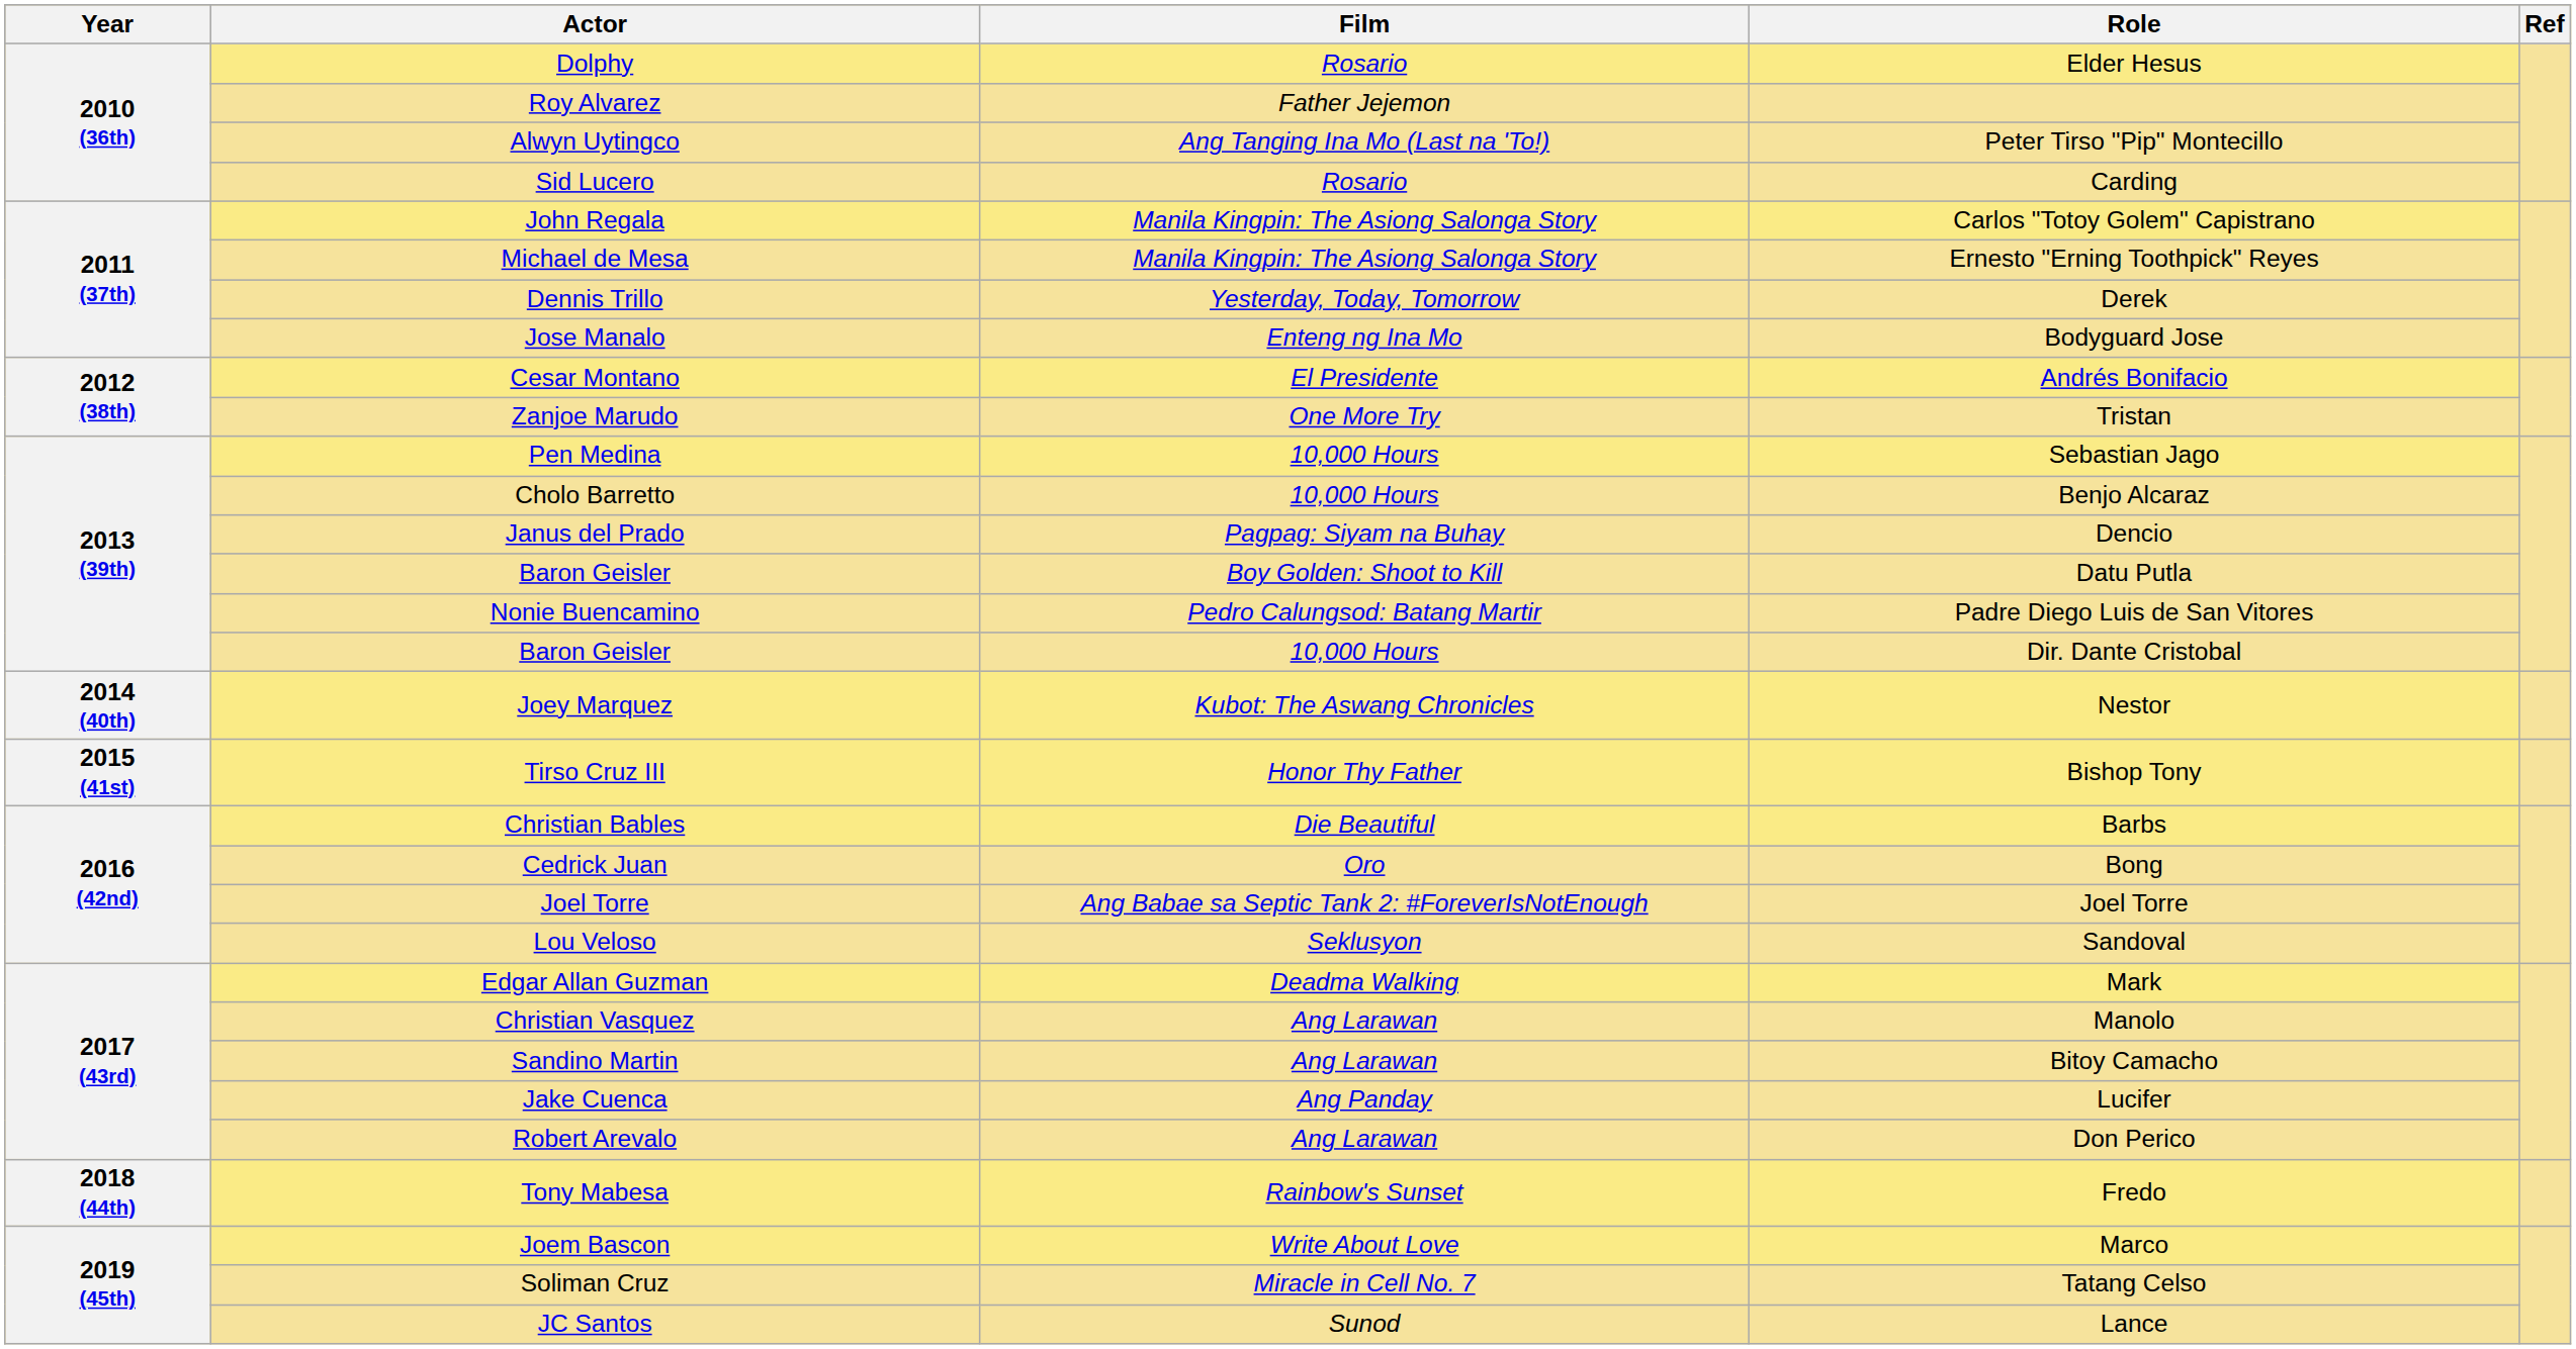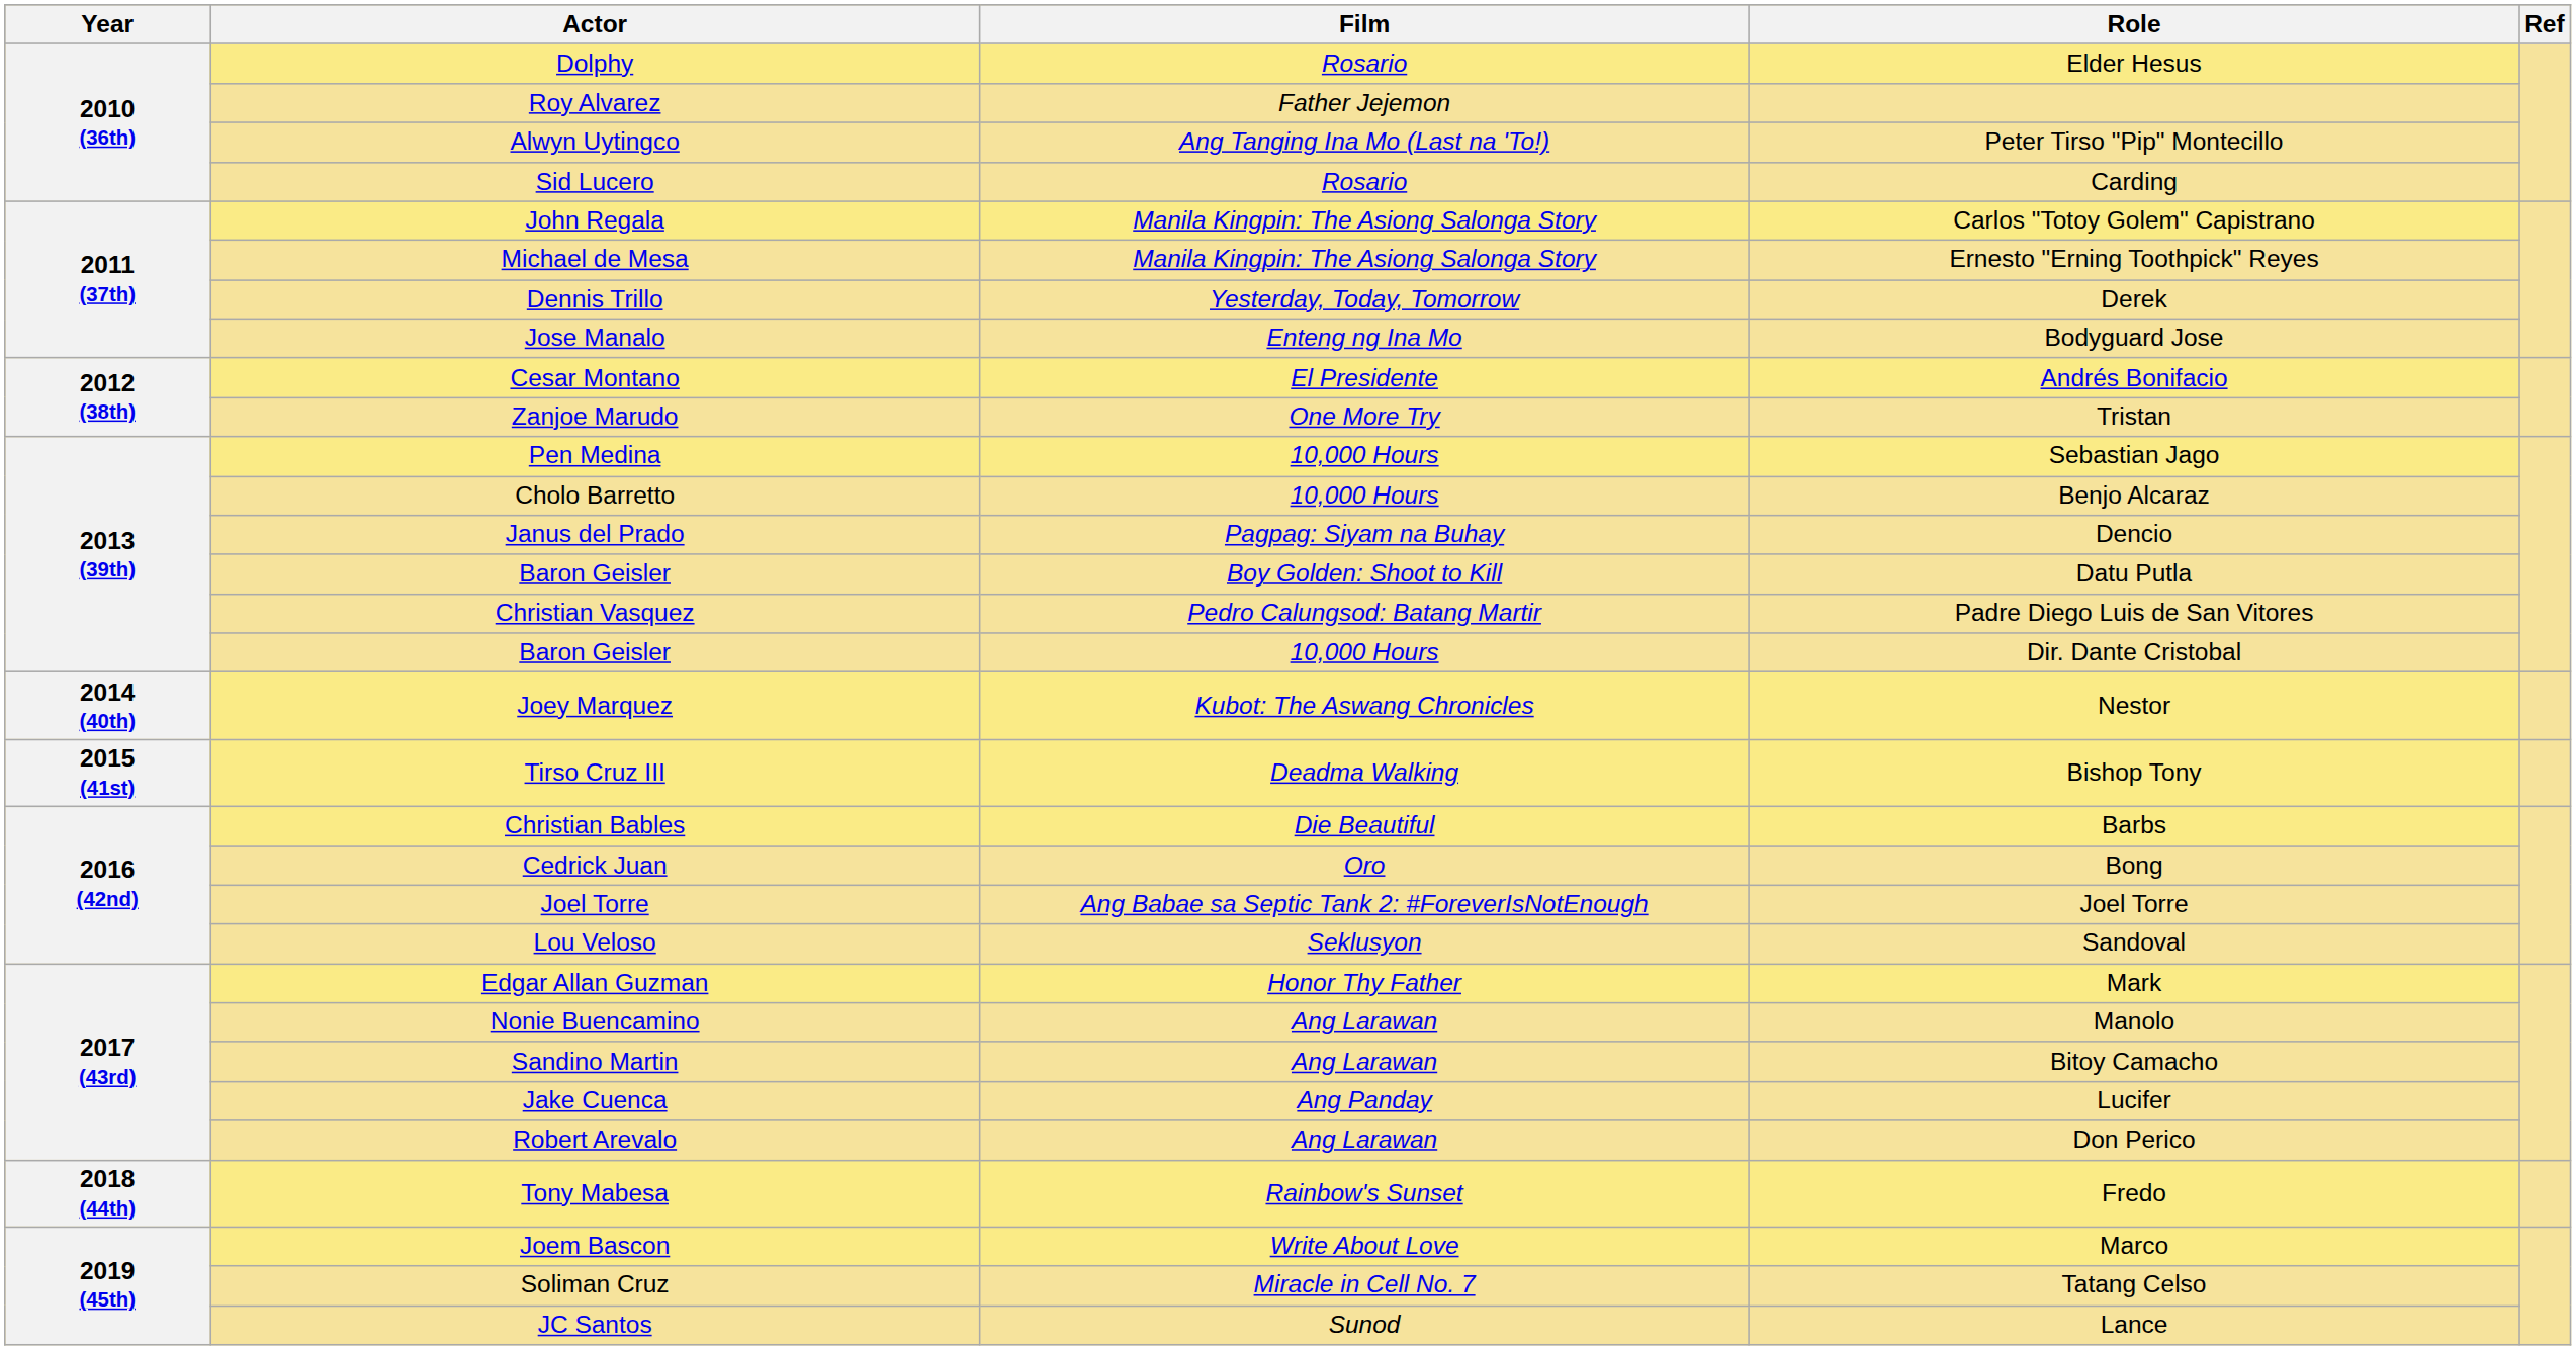 <table class="wikitable" rowspan="2" style="text-align:center; background: #f6e39c">
 <tr style="background:#bebebe;">
 <th scope="col" style="width:8%;">Year</th>
 <th scope="col" style="width:30%;">Actor</th>
 <th scope="col" style="width:30%;">Film</th>
 <th scope="col" style="width:30%;">Role</th>
 <th scope="col" style="width:2%;">Ref</th>
 </tr>
 <tr>
 <th scope="row" style="text-align:center" rowspan=4>2010 <br><small><a href='#'>(36th)</a> </small></th>
 <td style="background:#FAEB86"><a href='#'>Dolphy</a></td>
 <td style="background:#FAEB86"><em><a href='#'>Rosario</a></em></td>
 <td style="background:#FAEB86">Elder Hesus</td>
 <td rowspan=4></td>
 </tr>
 <tr>
 <td><a href='#'>Roy Alvarez</a></td>
 <td><em>Father Jejemon</em></td>
 <td></td>
 </tr>
 <tr>
 <td><a href='#'>Alwyn Uytingco</a></td>
 <td><em><a href='#'>Ang Tanging Ina Mo (Last na 'To!)</a></em></td>
 <td>Peter Tirso "Pip" Montecillo</td>
 </tr>
 <tr>
 <td><a href='#'>Sid Lucero</a></td>
 <td><em><a href='#'>Rosario</a></em></td>
 <td>Carding</td>
 </tr>
 <tr>
 <th scope="row" style="text-align:center" rowspan=4>2011 <br><small><a href='#'>(37th)</a> </small></th>
 <td style="background:#FAEB86"><a href='#'>John Regala</a></td>
 <td style="background:#FAEB86"><em><a href='#'>Manila Kingpin: The Asiong Salonga Story</a></em></td>
 <td style="background:#FAEB86">Carlos "Totoy Golem" Capistrano</td>
 <td rowspan=4></td>
 </tr>
 <tr>
 <td><a href='#'>Michael de Mesa</a></td>
 <td><em><a href='#'>Manila Kingpin: The Asiong Salonga Story</a></em></td>
 <td>Ernesto "Erning Toothpick" Reyes</td>
 </tr>
 <tr>
 <td><a href='#'>Dennis Trillo</a></td>
 <td><em><a href='#'>Yesterday, Today, Tomorrow</a></em></td>
 <td>Derek</td>
 </tr>
 <tr>
 <td><a href='#'>Jose Manalo</a></td>
 <td><em><a href='#'>Enteng ng Ina Mo</a></em></td>
 <td>Bodyguard Jose</td>
 </tr>
 <tr>
 <th scope="row" style="text-align:center" rowspan=2>2012 <br><small><a href='#'>(38th)</a> </small></th>
 <td style="background:#FAEB86"><a href='#'>Cesar Montano</a></td>
 <td style="background:#FAEB86"><em><a href='#'>El Presidente</a></em></td>
 <td style="background:#FAEB86"><a href='#'>Andrés Bonifacio</a></td>
 <td rowspan=2></td>
 </tr>
 <tr>
 <td><a href='#'>Zanjoe Marudo</a></td>
 <td><em><a href='#'>One More Try</a></em></td>
 <td>Tristan</td>
 </tr>
 <tr>
 <th scope="row" style="text-align:center" rowspan=6>2013 <br><small><a href='#'>(39th)</a> </small></th>
 <td style="background:#FAEB86"><a href='#'>Pen Medina</a></td>
 <td style="background:#FAEB86"><em><a href='#'>10,000 Hours</a></em></td>
 <td style="background:#FAEB86">Sebastian Jago</td>
 <td rowspan=6></td>
 </tr>
 <tr>
 <td>Cholo Barretto</td>
 <td><em><a href='#'>10,000 Hours</a></em></td>
 <td>Benjo Alcaraz</td>
 </tr>
 <tr>
 <td><a href='#'>Janus del Prado</a></td>
 <td><em><a href='#'>Pagpag: Siyam na Buhay</a></em></td>
 <td>Dencio</td>
 </tr>
 <tr>
 <td><a href='#'>Baron Geisler</a></td>
 <td><em><a href='#'>Boy Golden: Shoot to Kill</a></em></td>
 <td>Datu Putla</td>
 </tr>
 <tr>
-<td><a href='#'>Nonie Buencamino</a></td>
+<td><a href='#'>Christian Vasquez</a></td>
 <td><em><a href='#'>Pedro Calungsod: Batang Martir</a></em></td>
 <td>Padre Diego Luis de San Vitores</td>
 </tr>
 <tr>
 <td><a href='#'>Baron Geisler</a></td>
 <td><em><a href='#'>10,000 Hours</a></em></td>
 <td>Dir. Dante Cristobal</td>
 </tr>
 <tr>
 <th scope="row" style="text-align:center">2014 <br><small><a href='#'>(40th)</a> </small></th>
 <td style="background:#FAEB86"><a href='#'>Joey Marquez</a></td>
 <td style="background:#FAEB86"><em><a href='#'>Kubot: The Aswang Chronicles</a></em></td>
 <td style="background:#FAEB86">Nestor</td>
 <td></td>
 </tr>
 <tr>
 <th scope="row" style="text-align:center">2015 <br><small><a href='#'>(41st)</a> </small></th>
 <td style="background:#FAEB86"><a href='#'>Tirso Cruz III</a></td>
-<td style="background:#FAEB86"><em><a href='#'>Honor Thy Father</a></em></td>
+<td style="background:#FAEB86"><em><a href='#'>Deadma Walking</a></em></td>
 <td style="background:#FAEB86">Bishop Tony</td>
 <td></td>
 </tr>
 <tr>
 <th scope="row" style="text-align:center" rowspan=4>2016 <br><small><a href='#'>(42nd)</a> </small></th>
 <td style="background:#FAEB86"><a href='#'>Christian Bables</a></td>
 <td style="background:#FAEB86"><em><a href='#'>Die Beautiful</a></em></td>
 <td style="background:#FAEB86">Barbs</td>
 <td rowspan=4></td>
 </tr>
 <tr>
 <td><a href='#'>Cedrick Juan</a></td>
 <td><em><a href='#'>Oro</a></em></td>
 <td>Bong</td>
 </tr>
 <tr>
 <td><a href='#'>Joel Torre</a></td>
 <td><em><a href='#'>Ang Babae sa Septic Tank 2: #ForeverIsNotEnough</a></em></td>
 <td>Joel Torre</td>
 </tr>
 <tr>
 <td><a href='#'>Lou Veloso</a></td>
 <td><em><a href='#'>Seklusyon</a></em></td>
 <td>Sandoval</td>
 </tr>
 <tr>
 <th scope="row" style="text-align:center" rowspan=5>2017 <br><small><a href='#'>(43rd)</a> </small></th>
 <td style="background:#FAEB86"><a href='#'>Edgar Allan Guzman</a></td>
-<td style="background:#FAEB86"><em><a href='#'>Deadma Walking</a></em></td>
+<td style="background:#FAEB86"><em><a href='#'>Honor Thy Father</a></em></td>
 <td style="background:#FAEB86">Mark</td>
 <td rowspan=5></td>
 </tr>
 <tr>
-<td><a href='#'>Christian Vasquez</a></td>
+<td><a href='#'>Nonie Buencamino</a></td>
 <td><em><a href='#'>Ang Larawan</a></em></td>
 <td>Manolo</td>
 </tr>
 <tr>
 <td><a href='#'>Sandino Martin</a></td>
 <td><em><a href='#'>Ang Larawan</a></em></td>
 <td>Bitoy Camacho</td>
 </tr>
 <tr>
 <td><a href='#'>Jake Cuenca</a></td>
 <td><em><a href='#'>Ang Panday</a></em></td>
 <td>Lucifer</td>
 </tr>
 <tr>
 <td><a href='#'>Robert Arevalo</a></td>
 <td><em><a href='#'>Ang Larawan</a></em></td>
 <td>Don Perico</td>
 </tr>
 <tr>
 <th scope="row" style="text-align:center">2018 <br><small><a href='#'>(44th)</a> </small></th>
 <td style="background:#FAEB86"><a href='#'>Tony Mabesa</a></td>
 <td style="background:#FAEB86"><em><a href='#'>Rainbow's Sunset</a></em></td>
 <td style="background:#FAEB86">Fredo</td>
 <td></td>
 </tr>
 <tr>
 <th scope="row" style="text-align:center" rowspan=3>2019 <br><small><a href='#'>(45th)</a> </small></th>
 <td style="background:#FAEB86"><a href='#'>Joem Bascon</a></td>
 <td style="background:#FAEB86"><em><a href='#'>Write About Love</a></em></td>
 <td style="background:#FAEB86">Marco</td>
 <td rowspan=3></td>
 </tr>
 <tr>
 <td>Soliman Cruz</td>
 <td><em><a href='#'>Miracle in Cell No. 7</a></em></td>
 <td>Tatang Celso</td>
 </tr>
 <tr>
 <td><a href='#'>JC Santos</a></td>
 <td><em>Sunod</em></td>
 <td>Lance</td>
 </tr>
 </table>
